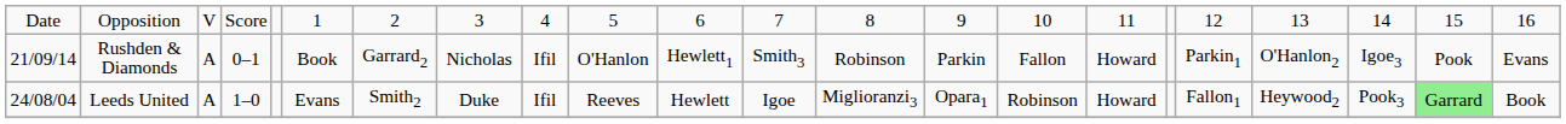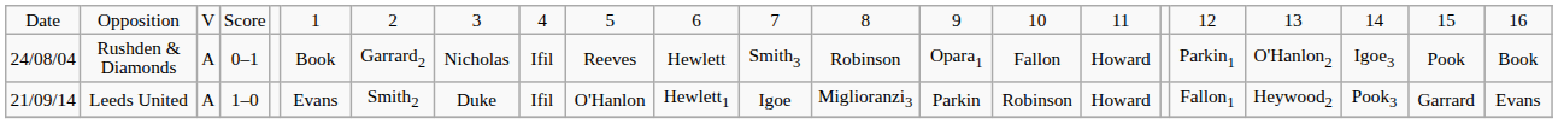 <table class="wikitable" style="font-size: 65%; text-align: center;">
 <tr style="text-align:center;">
 <td style="width:10px; ">Date</td>
 <td style="width:150px; ">Opposition</td>
 <td style="width:5px; ">V</td>
 <td style="width:5px; ">Score</td>
 <td style="width:1px; text-align:center;"></td>
 <td style="width:95px; ">1</td>
 <td style="width:75px; ">2</td>
 <td style="width:75px; ">3</td>
 <td style="width:75px; ">4</td>
 <td style="width:75px; ">5</td>
 <td style="width:75px; ">6</td>
 <td style="width:75px; ">7</td>
 <td style="width:75px; ">8</td>
 <td style="width:75px; ">9</td>
 <td style="width:75px; ">10</td>
 <td style="width:75px; ">11</td>
 <td style="width:1px; text-align:center;"></td>
 <td style="width:75px; ">12</td>
 <td style="width:75px; ">13</td>
 <td style="width:75px; ">14</td>
 <td style="width:75px; ">15</td>
 <td style="width:75px; ">16</td>
 </tr>
 <tr>
-<td>21/09/14</td>
+<td>24/08/04</td>
 <td>Rushden & Diamonds</td>
 <td>A</td>
 <td>0–1</td>
 <td></td>
 <td>Book</td>
 <td>Garrard<sub>2</sub></td>
 <td>Nicholas</td>
 <td>Ifil</td>
-<td>O'Hanlon</td>
-<td>Hewlett<sub>1</sub></td>
+<td>Reeves</td>
+<td>Hewlett</td>
 <td>Smith<sub>3</sub></td>
 <td>Robinson</td>
-<td>Parkin</td>
+<td>Opara<sub>1</sub></td>
 <td>Fallon</td>
 <td>Howard</td>
 <td></td>
 <td>Parkin<sub>1</sub></td>
 <td>O'Hanlon<sub>2</sub></td>
 <td>Igoe<sub>3</sub></td>
 <td>Pook</td>
-<td>Evans</td>
+<td>Book</td>
 </tr>
 <tr>
-<td>24/08/04</td>
+<td>21/09/14</td>
 <td>Leeds United</td>
 <td>A</td>
 <td>1–0</td>
 <td></td>
 <td>Evans</td>
 <td>Smith<sub>2</sub></td>
 <td>Duke</td>
 <td>Ifil</td>
-<td>Reeves</td>
-<td>Hewlett</td>
+<td>O'Hanlon</td>
+<td>Hewlett<sub>1</sub></td>
 <td>Igoe</td>
 <td>Miglioranzi<sub>3</sub></td>
-<td>Opara<sub>1</sub></td>
+<td>Parkin</td>
 <td>Robinson</td>
 <td>Howard</td>
 <td></td>
 <td>Fallon<sub>1</sub></td>
 <td>Heywood<sub>2</sub></td>
 <td>Pook<sub>3</sub></td>
-<td style="background: lightgreen;">Garrard</td>
-<td>Book</td>
+<td>Garrard</td>
+<td>Evans</td>
 </tr>
 <tr>
 </tr>
 </table>
